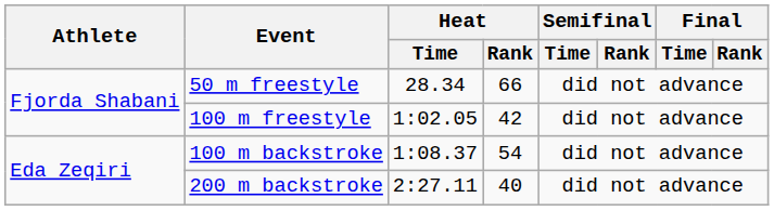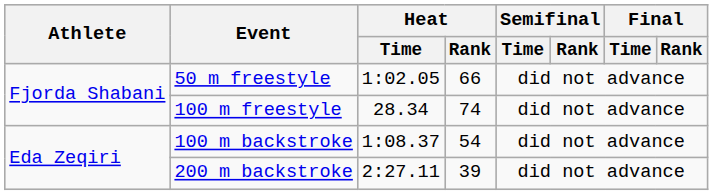 <table class="wikitable" style="text-align:center; font-size:90%">
 <tr>
 <th rowspan="2">Athlete</th>
 <th rowspan="2">Event</th>
 <th colspan="2">Heat</th>
 <th colspan="2">Semifinal</th>
 <th colspan="2">Final</th>
 </tr>
 <tr style="font-size:95%">
 <th>Time</th>
 <th>Rank</th>
 <th>Time</th>
 <th>Rank</th>
 <th>Time</th>
 <th>Rank</th>
 </tr>
 <tr>
 <td align=left rowspan=2><a href='#'>Fjorda Shabani</a></td>
 <td align=left><a href='#'>50 m freestyle</a></td>
-<td>28.34</td>
+<td>1:02.05</td>
 <td>66</td>
 <td colspan=4>did not advance</td>
 </tr>
 <tr>
 <td align=left><a href='#'>100 m freestyle</a></td>
-<td>1:02.05</td>
-<td>42</td>
+<td>28.34</td>
+<td>74</td>
 <td colspan=4>did not advance</td>
 </tr>
 <tr>
 <td align=left rowspan=2><a href='#'>Eda Zeqiri</a></td>
 <td align=left><a href='#'>100 m backstroke</a></td>
 <td>1:08.37</td>
 <td>54</td>
 <td colspan=4>did not advance</td>
 </tr>
 <tr>
 <td align=left><a href='#'>200 m backstroke</a></td>
 <td>2:27.11</td>
-<td>40</td>
+<td>39</td>
 <td colspan=4>did not advance</td>
 </tr>
 </table>
